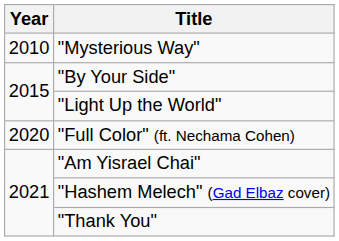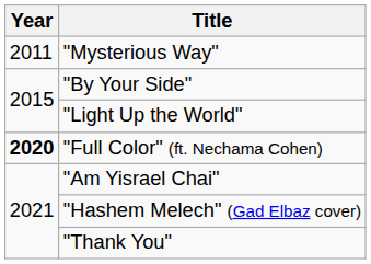 <table class="wikitable">
 <tr>
 <th>Year</th>
 <th>Title</th>
 </tr>
 <tr>
-<td>2010</td>
+<td>2011</td>
 <td>"Mysterious Way"</td>
 </tr>
 <tr>
 <td rowspan="2">2015</td>
 <td>"By Your Side"</td>
 </tr>
 <tr>
 <td>"Light Up the World"</td>
 </tr>
 <tr>
-<td>2020</td>
+<td><strong>2020</strong></td>
 <td>"Full Color" <small>(ft. Nechama Cohen)</small></td>
 </tr>
 <tr>
 <td rowspan="3">2021</td>
 <td>"Am Yisrael Chai"</td>
 </tr>
 <tr>
 <td>"Hashem Melech" <small>(<a href='#'>Gad Elbaz</a> cover)</small></td>
 </tr>
 <tr>
 <td>"Thank You"</td>
 </tr>
 </table>
